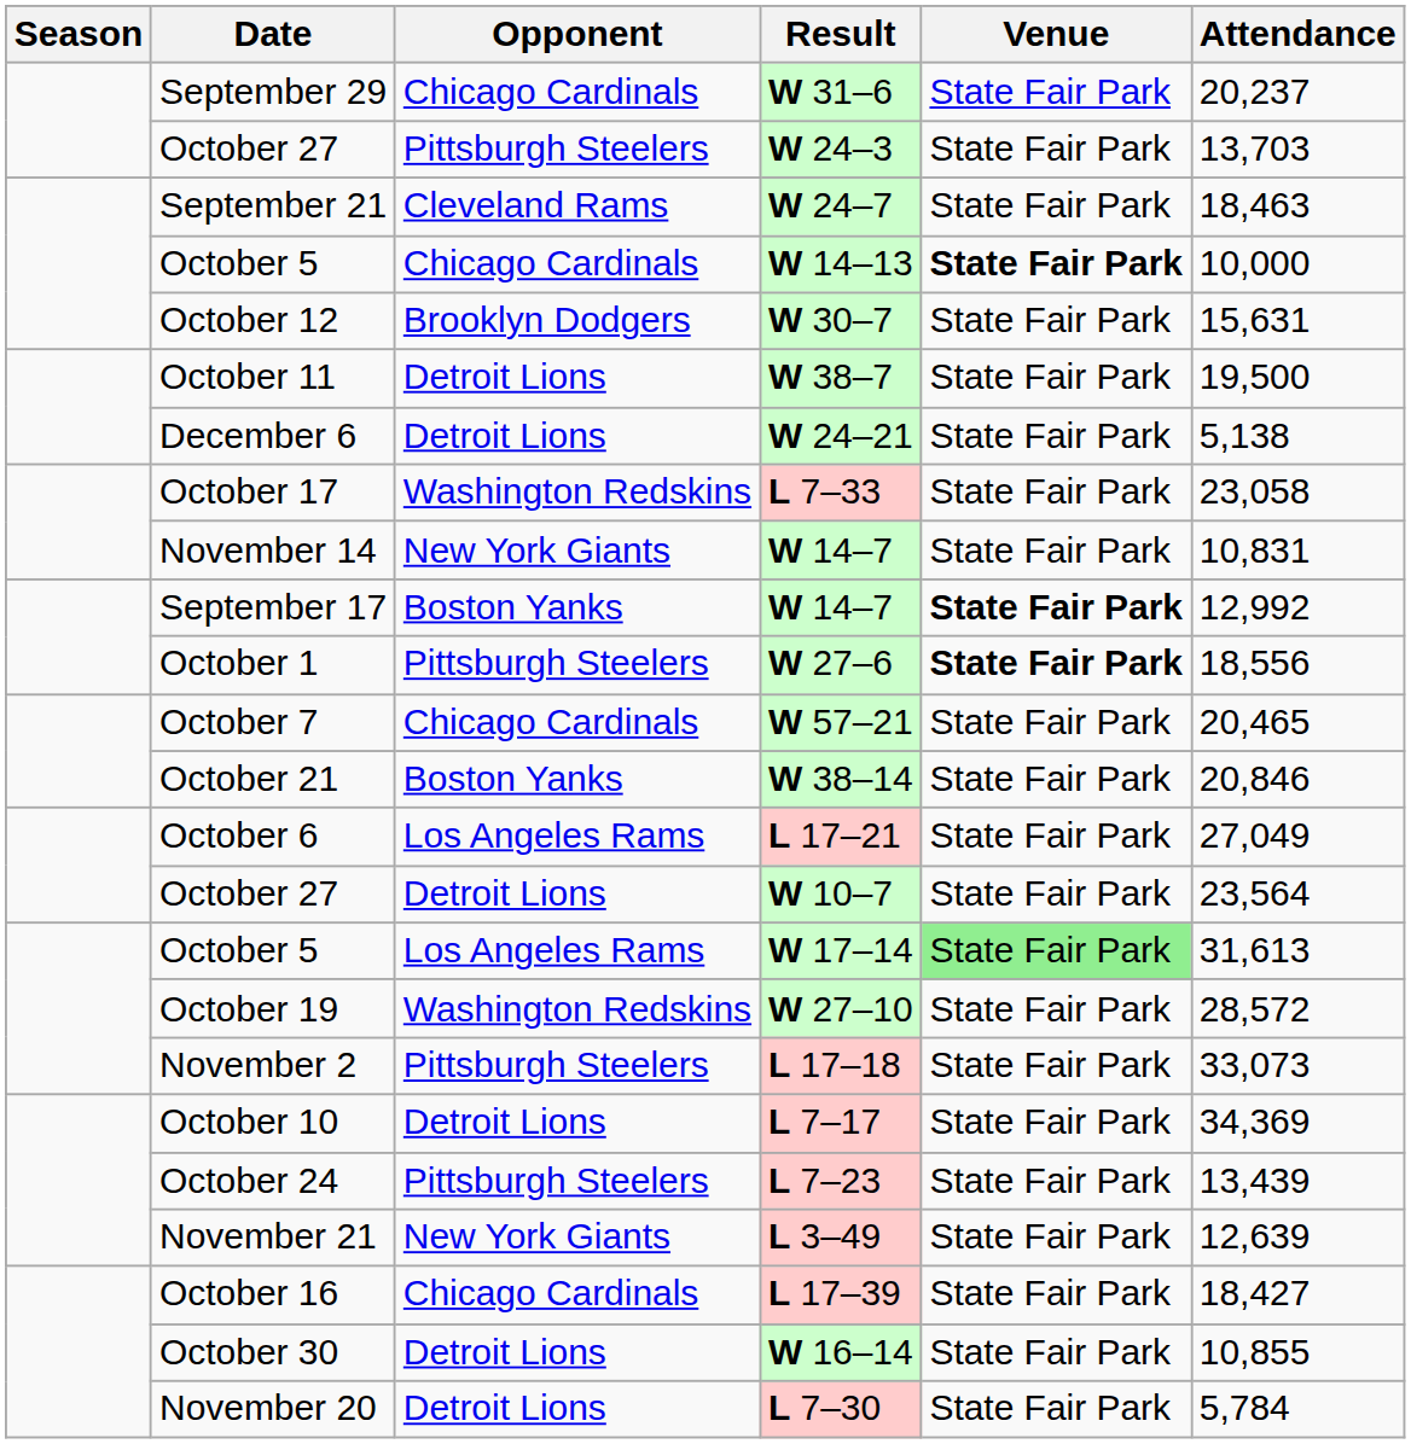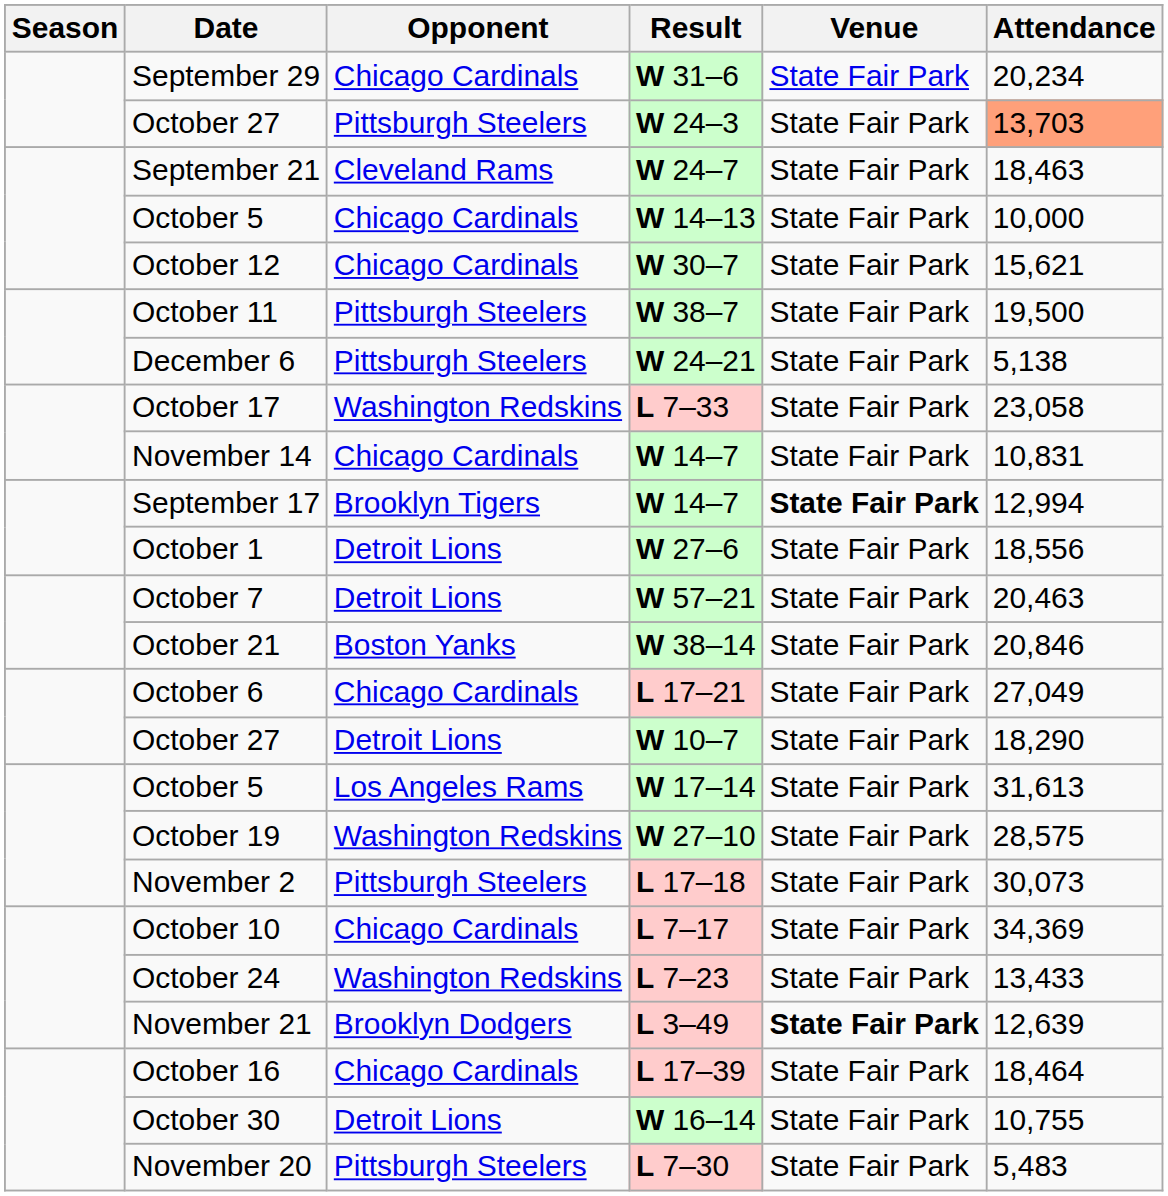 <table class="wikitable">
 <tr>
 <th>Season</th>
 <th>Date</th>
 <th>Opponent</th>
 <th>Result</th>
 <th>Venue</th>
 <th>Attendance</th>
 </tr>
 <tr>
 <td rowspan="2"></td>
 <td>September 29</td>
 <td><a href='#'>Chicago Cardinals</a></td>
 <td bgcolor="#cfc"><strong>W</strong> 31–6</td>
 <td><a href='#'>State Fair Park</a></td>
-<td>20,237</td>
+<td>20,234</td>
 </tr>
 <tr>
 <td>October 27</td>
 <td><a href='#'>Pittsburgh Steelers</a></td>
 <td bgcolor="#cfc"><strong>W</strong> 24–3</td>
 <td>State Fair Park</td>
-<td>13,703</td>
+<td style="background: lightsalmon;">13,703</td>
 </tr>
 <tr>
 <td rowspan="3"></td>
 <td>September 21</td>
 <td><a href='#'>Cleveland Rams</a></td>
 <td bgcolor="#cfc"><strong>W</strong> 24–7</td>
 <td>State Fair Park</td>
 <td>18,463</td>
 </tr>
 <tr>
 <td>October 5</td>
 <td><a href='#'>Chicago Cardinals</a></td>
 <td bgcolor="#cfc"><strong>W</strong> 14–13</td>
-<td><strong>State Fair Park</strong></td>
+<td>State Fair Park</td>
 <td>10,000</td>
 </tr>
 <tr>
 <td>October 12</td>
-<td><a href='#'>Brooklyn Dodgers</a></td>
+<td><a href='#'>Chicago Cardinals</a></td>
 <td bgcolor="#cfc"><strong>W</strong> 30–7</td>
 <td>State Fair Park</td>
-<td>15,631</td>
+<td>15,621</td>
 </tr>
 <tr>
 <td rowspan="2"></td>
 <td>October 11</td>
-<td><a href='#'>Detroit Lions</a></td>
+<td><a href='#'>Pittsburgh Steelers</a></td>
 <td bgcolor="#cfc"><strong>W</strong> 38–7</td>
 <td>State Fair Park</td>
 <td>19,500</td>
 </tr>
 <tr>
 <td>December 6</td>
-<td><a href='#'>Detroit Lions</a></td>
+<td><a href='#'>Pittsburgh Steelers</a></td>
 <td bgcolor="#cfc"><strong>W</strong> 24–21</td>
 <td>State Fair Park</td>
 <td>5,138</td>
 </tr>
 <tr>
 <td rowspan="2"></td>
 <td>October 17</td>
 <td><a href='#'>Washington Redskins</a></td>
 <td bgcolor="#fcc"><strong>L</strong> 7–33</td>
 <td>State Fair Park</td>
 <td>23,058</td>
 </tr>
 <tr>
 <td>November 14</td>
-<td><a href='#'>New York Giants</a></td>
+<td><a href='#'>Chicago Cardinals</a></td>
 <td bgcolor="#cfc"><strong>W</strong> 14–7</td>
 <td>State Fair Park</td>
 <td>10,831</td>
 </tr>
 <tr>
 <td rowspan="2"></td>
 <td>September 17</td>
-<td><a href='#'>Boston Yanks</a></td>
+<td><a href='#'>Brooklyn Tigers</a></td>
 <td bgcolor="#cfc"><strong>W</strong> 14–7</td>
 <td><strong>State Fair Park</strong></td>
-<td>12,992</td>
+<td>12,994</td>
 </tr>
 <tr>
 <td>October 1</td>
-<td><a href='#'>Pittsburgh Steelers</a></td>
+<td><a href='#'>Detroit Lions</a></td>
 <td bgcolor="#cfc"><strong>W</strong> 27–6</td>
-<td><strong>State Fair Park</strong></td>
+<td>State Fair Park</td>
 <td>18,556</td>
 </tr>
 <tr>
 <td rowspan="2"></td>
 <td>October 7</td>
-<td><a href='#'>Chicago Cardinals</a></td>
+<td><a href='#'>Detroit Lions</a></td>
 <td bgcolor="#cfc"><strong>W</strong> 57–21</td>
 <td>State Fair Park</td>
-<td>20,465</td>
+<td>20,463</td>
 </tr>
 <tr>
 <td>October 21</td>
 <td><a href='#'>Boston Yanks</a></td>
 <td bgcolor="#cfc"><strong>W</strong> 38–14</td>
 <td>State Fair Park</td>
 <td>20,846</td>
 </tr>
 <tr>
 <td rowspan="2"></td>
 <td>October 6</td>
-<td><a href='#'>Los Angeles Rams</a></td>
+<td><a href='#'>Chicago Cardinals</a></td>
 <td bgcolor="#fcc"><strong>L</strong> 17–21</td>
 <td>State Fair Park</td>
 <td>27,049</td>
 </tr>
 <tr>
 <td>October 27</td>
 <td><a href='#'>Detroit Lions</a></td>
 <td bgcolor="#cfc"><strong>W</strong> 10–7</td>
 <td>State Fair Park</td>
-<td>23,564</td>
+<td>18,290</td>
 </tr>
 <tr>
 <td rowspan="3"></td>
 <td>October 5</td>
 <td><a href='#'>Los Angeles Rams</a></td>
 <td bgcolor="#cfc"><strong>W</strong> 17–14</td>
-<td style="background: lightgreen;">State Fair Park</td>
+<td>State Fair Park</td>
 <td>31,613</td>
 </tr>
 <tr>
 <td>October 19</td>
 <td><a href='#'>Washington Redskins</a></td>
 <td bgcolor="#cfc"><strong>W</strong> 27–10</td>
 <td>State Fair Park</td>
-<td>28,572</td>
+<td>28,575</td>
 </tr>
 <tr>
 <td>November 2</td>
 <td><a href='#'>Pittsburgh Steelers</a></td>
 <td bgcolor="#fcc"><strong>L</strong> 17–18</td>
 <td>State Fair Park</td>
-<td>33,073</td>
+<td>30,073</td>
 </tr>
 <tr>
 <td rowspan="3"></td>
 <td>October 10</td>
-<td><a href='#'>Detroit Lions</a></td>
+<td><a href='#'>Chicago Cardinals</a></td>
 <td bgcolor="#fcc"><strong>L</strong> 7–17</td>
 <td>State Fair Park</td>
 <td>34,369</td>
 </tr>
 <tr>
 <td>October 24</td>
-<td><a href='#'>Pittsburgh Steelers</a></td>
+<td><a href='#'>Washington Redskins</a></td>
 <td bgcolor="#fcc"><strong>L</strong> 7–23</td>
 <td>State Fair Park</td>
-<td>13,439</td>
+<td>13,433</td>
 </tr>
 <tr>
 <td>November 21</td>
-<td><a href='#'>New York Giants</a></td>
+<td><a href='#'>Brooklyn Dodgers</a></td>
 <td bgcolor="#fcc"><strong>L</strong> 3–49</td>
-<td>State Fair Park</td>
+<td><strong>State Fair Park</strong></td>
 <td>12,639</td>
 </tr>
 <tr>
 <td rowspan="3"></td>
 <td>October 16</td>
 <td><a href='#'>Chicago Cardinals</a></td>
 <td bgcolor="#fcc"><strong>L</strong> 17–39</td>
 <td>State Fair Park</td>
-<td>18,427</td>
+<td>18,464</td>
 </tr>
 <tr>
 <td>October 30</td>
 <td><a href='#'>Detroit Lions</a></td>
 <td bgcolor="#cfc"><strong>W</strong> 16–14</td>
 <td>State Fair Park</td>
-<td>10,855</td>
+<td>10,755</td>
 </tr>
 <tr>
 <td>November 20</td>
-<td><a href='#'>Detroit Lions</a></td>
+<td><a href='#'>Pittsburgh Steelers</a></td>
 <td bgcolor="#fcc"><strong>L</strong> 7–30</td>
 <td>State Fair Park</td>
-<td>5,784</td>
+<td>5,483</td>
 </tr>
 </table>
